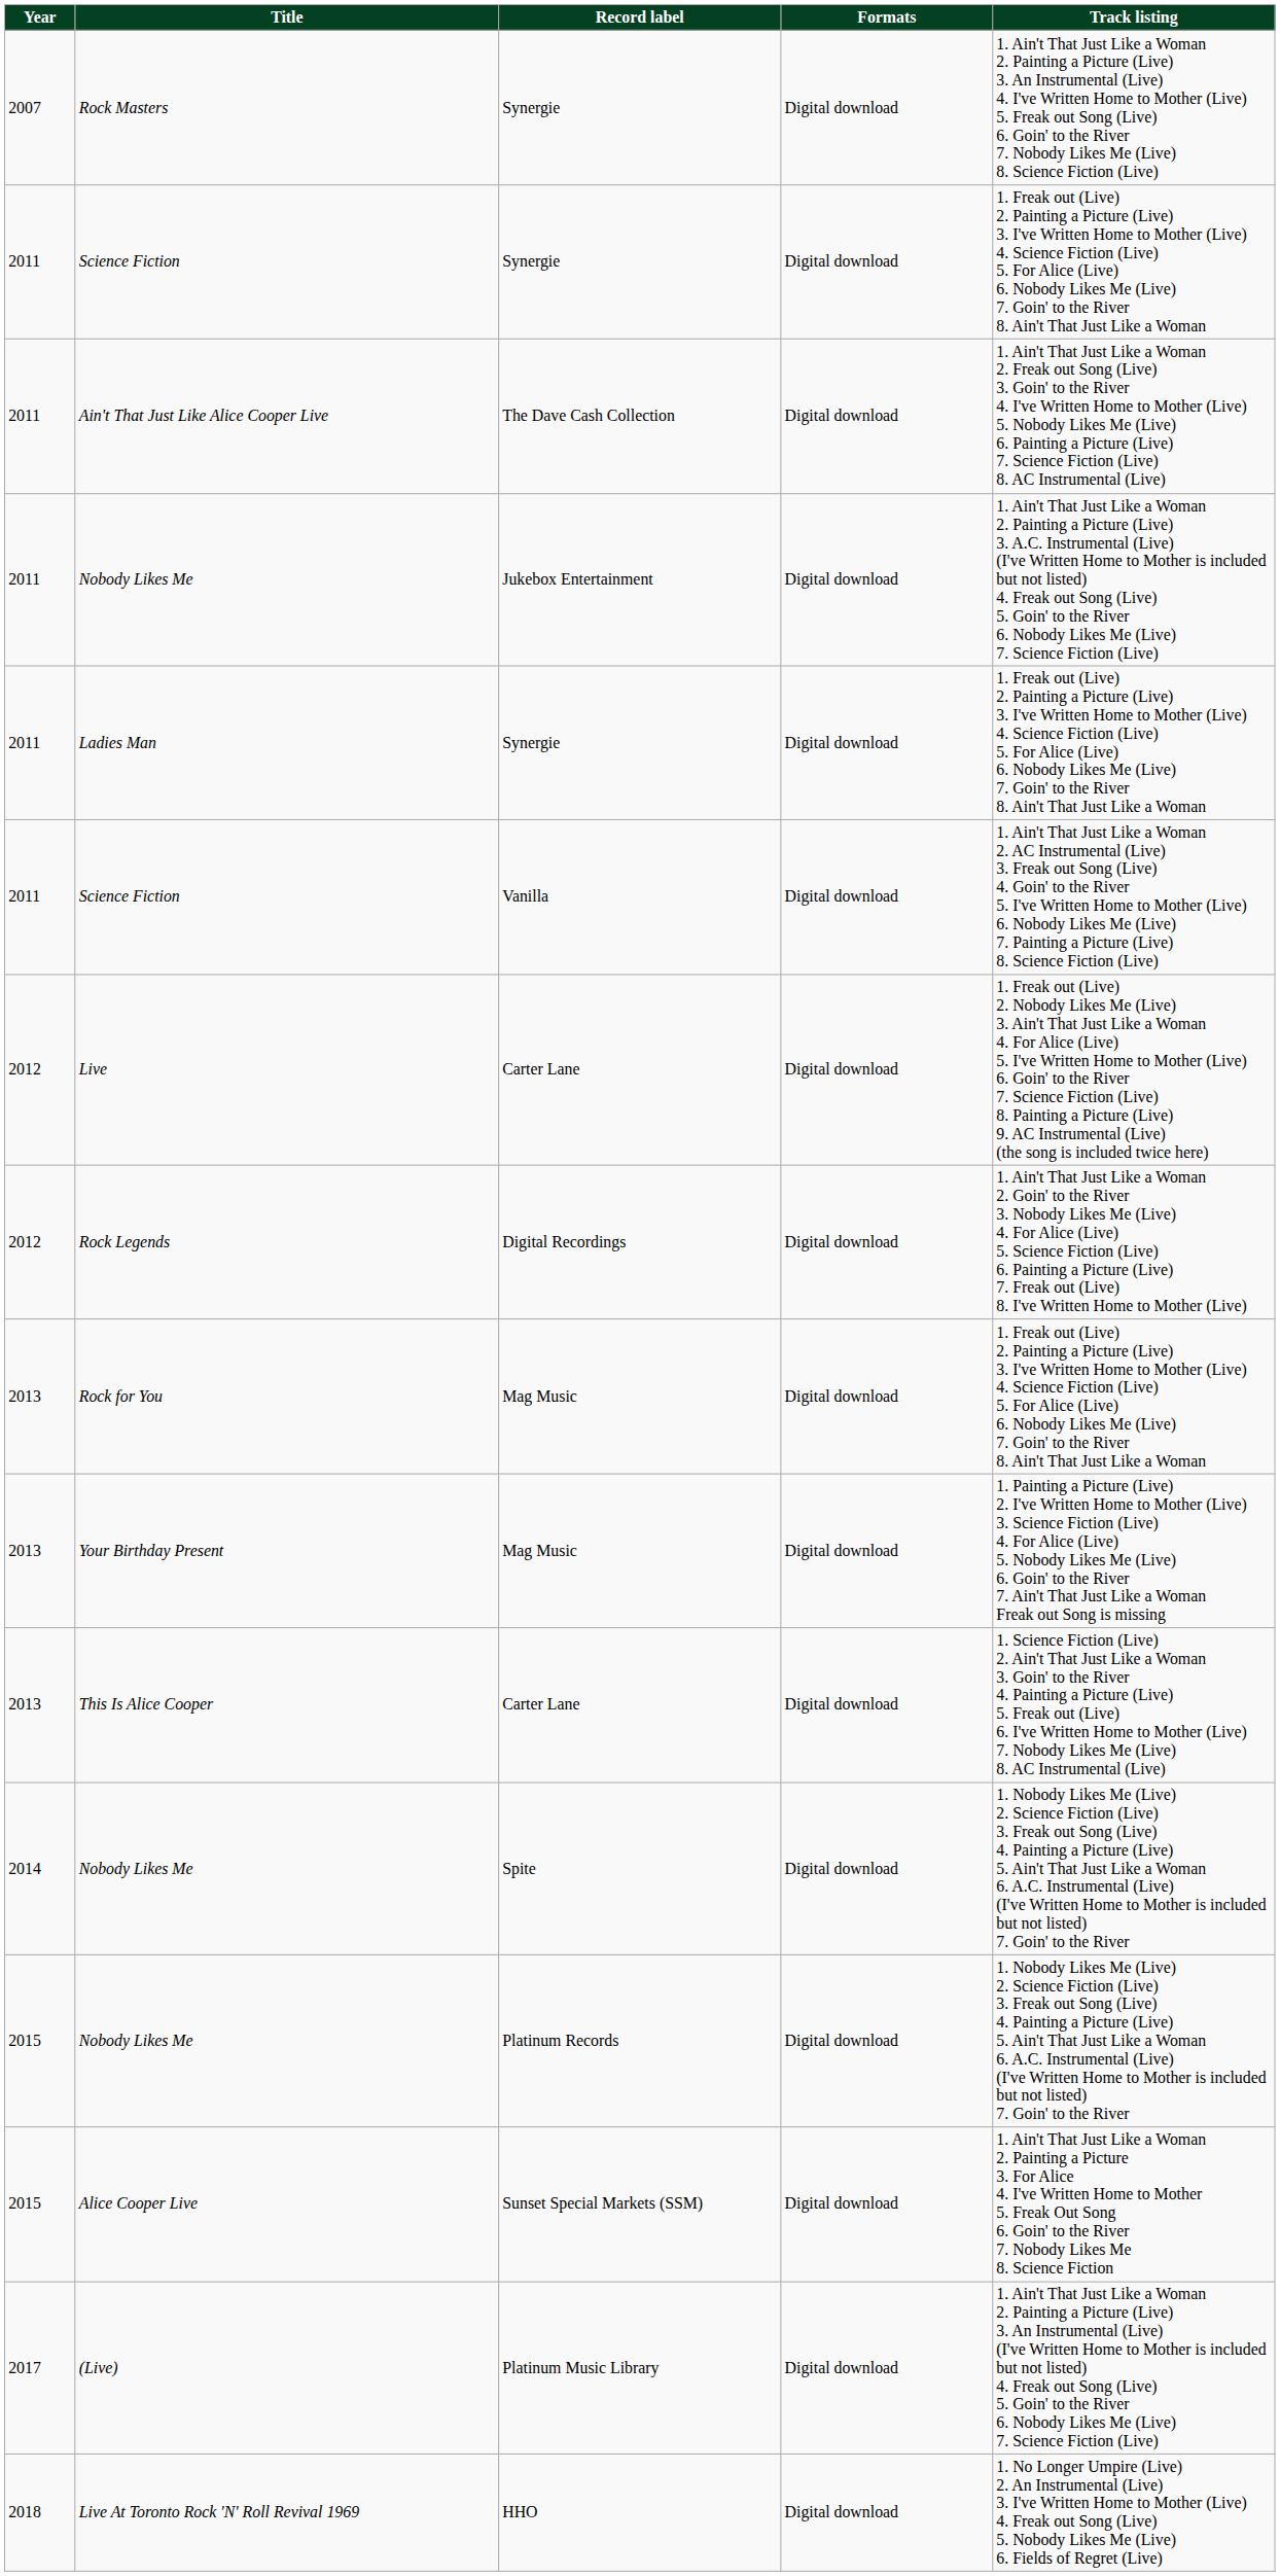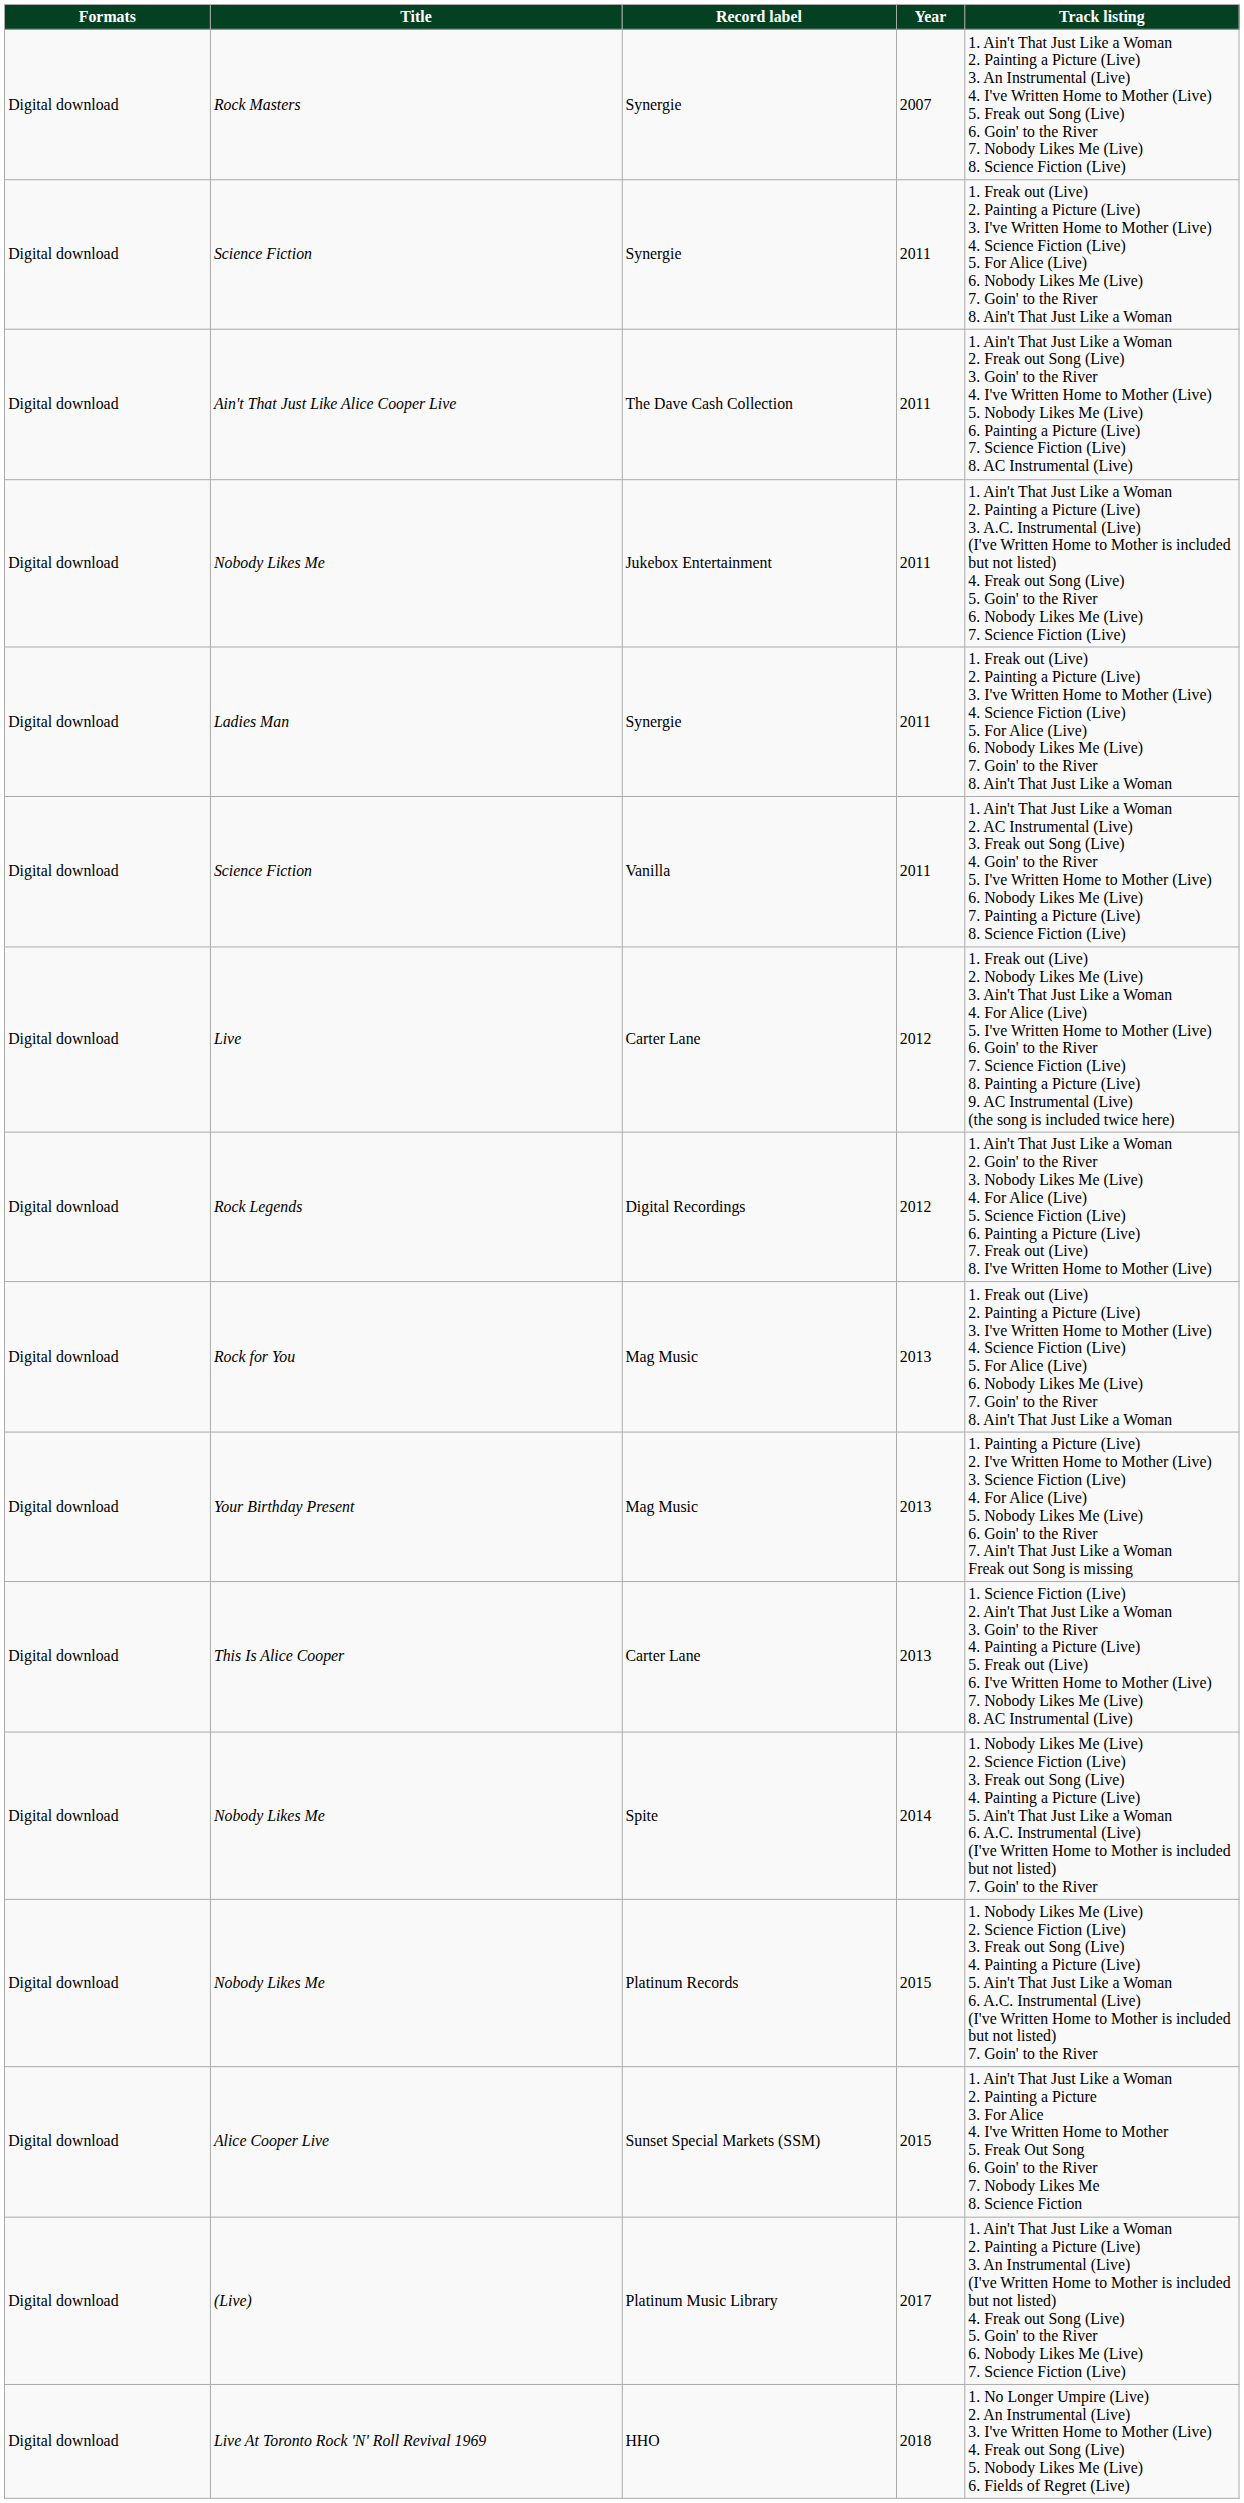 <table class="wikitable" style="border:#044022;">
 <tr>
-<th style="background:#044022; color:#fff; width: 5%;">Year</th>
+<th style="background:#044022; color:#fff; width: 15%;">Formats</th>
 <th style="background:#044022; color:#fff; width: 30%;">Title</th>
 <th style="background:#044022; color:#fff; width: 20%;">Record label</th>
-<th style="background:#044022; color:#fff; width: 15%;">Formats</th>
+<th style="background:#044022; color:#fff; width: 5%;">Year</th>
 <th style="background:#044022; color:#fff; width: 20%;">Track listing</th>
 </tr>
 <tr>
-<td>2007</td>
+<td>Digital download</td>
 <td><em>Rock Masters</em></td>
 <td>Synergie</td>
-<td>Digital download</td>
+<td>2007</td>
 <td>1. Ain't That Just Like a Woman<br>2. Painting a Picture (Live)<br>3. An Instrumental (Live)<br>4. I've Written Home to Mother (Live)<br>5. Freak out Song (Live)<br>6. Goin' to the River<br>7. Nobody Likes Me (Live)<br>8. Science Fiction (Live)</td>
 </tr>
 <tr>
-<td>2011</td>
+<td>Digital download</td>
 <td><em>Science Fiction</em></td>
 <td>Synergie</td>
-<td>Digital download</td>
+<td>2011</td>
 <td>1. Freak out (Live)<br>2. Painting a Picture (Live)<br>3. I've Written Home to Mother (Live)<br>4. Science Fiction (Live)<br>5. For Alice (Live)<br>6. Nobody Likes Me (Live)<br>7. Goin' to the River<br>8. Ain't That Just Like a Woman</td>
 </tr>
 <tr>
-<td>2011</td>
+<td>Digital download</td>
 <td><em>Ain't That Just Like Alice Cooper Live</em></td>
 <td>The Dave Cash Collection</td>
-<td>Digital download</td>
+<td>2011</td>
 <td>1. Ain't That Just Like a Woman<br>2. Freak out Song (Live)<br>3. Goin' to the River<br>4. I've Written Home to Mother (Live)<br>5. Nobody Likes Me (Live)<br>6. Painting a Picture (Live)<br>7. Science Fiction (Live)<br>8. AC Instrumental (Live)</td>
 </tr>
 <tr>
-<td>2011</td>
+<td>Digital download</td>
 <td><em>Nobody Likes Me</em></td>
 <td>Jukebox Entertainment</td>
-<td>Digital download</td>
+<td>2011</td>
 <td>1. Ain't That Just Like a Woman<br>2. Painting a Picture (Live)<br>3. A.C. Instrumental (Live)<br>(I've Written Home to Mother is included but not listed)<br>4. Freak out Song (Live)<br>5. Goin' to the River<br>6. Nobody Likes Me (Live)<br>7. Science Fiction (Live)</td>
 </tr>
 <tr>
-<td>2011</td>
+<td>Digital download</td>
 <td><em>Ladies Man</em></td>
 <td>Synergie</td>
-<td>Digital download</td>
+<td>2011</td>
 <td>1. Freak out (Live)<br>2. Painting a Picture (Live)<br>3. I've Written Home to Mother (Live)<br>4. Science Fiction (Live)<br>5. For Alice (Live)<br>6. Nobody Likes Me (Live)<br>7. Goin' to the River<br>8. Ain't That Just Like a Woman</td>
 </tr>
 <tr>
-<td>2011</td>
+<td>Digital download</td>
 <td><em>Science Fiction</em></td>
 <td>Vanilla</td>
-<td>Digital download</td>
+<td>2011</td>
 <td>1. Ain't That Just Like a Woman<br>2. AC Instrumental (Live)<br>3. Freak out Song (Live)<br>4. Goin' to the River<br>5. I've Written Home to Mother (Live)<br>6. Nobody Likes Me (Live)<br>7. Painting a Picture (Live)<br>8. Science Fiction (Live)</td>
 </tr>
 <tr>
-<td>2012</td>
+<td>Digital download</td>
 <td><em>Live</em></td>
 <td>Carter Lane</td>
-<td>Digital download</td>
+<td>2012</td>
 <td>1. Freak out (Live)<br>2. Nobody Likes Me (Live)<br>3. Ain't That Just Like a Woman<br>4. For Alice (Live)<br>5. I've Written Home to Mother (Live)<br>6. Goin' to the River<br>7. Science Fiction (Live)<br>8. Painting a Picture (Live)<br>9. AC Instrumental (Live)<br>(the song is included twice here)</td>
 </tr>
 <tr>
-<td>2012</td>
+<td>Digital download</td>
 <td><em>Rock Legends</em></td>
 <td>Digital Recordings</td>
-<td>Digital download</td>
+<td>2012</td>
 <td>1. Ain't That Just Like a Woman<br>2. Goin' to the River<br>3. Nobody Likes Me (Live)<br>4. For Alice (Live)<br>5. Science Fiction (Live)<br>6. Painting a Picture (Live)<br>7. Freak out (Live)<br>8. I've Written Home to Mother (Live)</td>
 </tr>
 <tr>
-<td>2013</td>
+<td>Digital download</td>
 <td><em>Rock for You</em></td>
 <td>Mag Music</td>
-<td>Digital download</td>
+<td>2013</td>
 <td>1. Freak out (Live)<br>2. Painting a Picture (Live)<br>3. I've Written Home to Mother (Live)<br>4. Science Fiction (Live)<br>5. For Alice (Live)<br>6. Nobody Likes Me (Live)<br>7. Goin' to the River<br>8. Ain't That Just Like a Woman</td>
 </tr>
 <tr>
-<td>2013</td>
+<td>Digital download</td>
 <td><em>Your Birthday Present</em></td>
 <td>Mag Music</td>
-<td>Digital download</td>
+<td>2013</td>
 <td>1. Painting a Picture (Live)<br>2. I've Written Home to Mother (Live)<br>3. Science Fiction (Live)<br>4. For Alice (Live)<br>5. Nobody Likes Me (Live)<br>6. Goin' to the River<br>7. Ain't That Just Like a Woman<br>Freak out Song is missing</td>
 </tr>
 <tr>
-<td>2013</td>
+<td>Digital download</td>
 <td><em>This Is Alice Cooper</em></td>
 <td>Carter Lane</td>
-<td>Digital download</td>
+<td>2013</td>
 <td>1. Science Fiction (Live)<br>2. Ain't That Just Like a Woman<br>3. Goin' to the River<br>4. Painting a Picture (Live)<br>5. Freak out (Live)<br>6. I've Written Home to Mother (Live)<br>7. Nobody Likes Me (Live)<br>8. AC Instrumental (Live)</td>
 </tr>
 <tr>
-<td>2014</td>
+<td>Digital download</td>
 <td><em>Nobody Likes Me</em></td>
 <td>Spite</td>
-<td>Digital download</td>
+<td>2014</td>
 <td>1. Nobody Likes Me (Live)<br>2. Science Fiction (Live)<br>3. Freak out Song (Live)<br>4. Painting a Picture (Live)<br>5. Ain't That Just Like a Woman<br>6. A.C. Instrumental (Live)<br>(I've Written Home to Mother is included but not listed)<br>7. Goin' to the River</td>
 </tr>
 <tr>
-<td>2015</td>
+<td>Digital download</td>
 <td><em>Nobody Likes Me</em></td>
 <td>Platinum Records</td>
-<td>Digital download</td>
+<td>2015</td>
 <td>1. Nobody Likes Me (Live)<br>2. Science Fiction (Live)<br>3. Freak out Song (Live)<br>4. Painting a Picture (Live)<br>5. Ain't That Just Like a Woman<br>6. A.C. Instrumental (Live)<br>(I've Written Home to Mother is included but not listed)<br>7. Goin' to the River</td>
 </tr>
 <tr>
-<td>2015</td>
+<td>Digital download</td>
 <td><em>Alice Cooper Live</em></td>
 <td>Sunset Special Markets (SSM)</td>
-<td>Digital download</td>
+<td>2015</td>
 <td>1. Ain't That Just Like a Woman<br>2. Painting a Picture <br>3. For Alice<br>4. I've Written Home to Mother<br>5. Freak Out Song<br>6. Goin' to the River<br>7. Nobody Likes Me<br>8. Science Fiction</td>
 </tr>
 <tr>
-<td>2017</td>
+<td>Digital download</td>
 <td><em>(Live)</em></td>
 <td>Platinum Music Library</td>
-<td>Digital download</td>
+<td>2017</td>
 <td>1. Ain't That Just Like a Woman<br>2. Painting a Picture (Live)<br>3. An Instrumental (Live)<br>(I've Written Home to Mother is included but not listed)<br>4. Freak out Song (Live)<br>5. Goin' to the River<br>6. Nobody Likes Me (Live)<br>7. Science Fiction (Live)</td>
 </tr>
 <tr>
-<td>2018</td>
+<td>Digital download</td>
 <td><em>Live At Toronto Rock 'N' Roll Revival 1969</em></td>
 <td>HHO</td>
-<td>Digital download</td>
+<td>2018</td>
 <td>1. No Longer Umpire (Live)<br>2. An Instrumental (Live)<br>3. I've Written Home to Mother (Live)<br>4. Freak out Song (Live)<br>5. Nobody Likes Me (Live)<br>6. Fields of Regret (Live)</td>
 </tr>
 </table>
